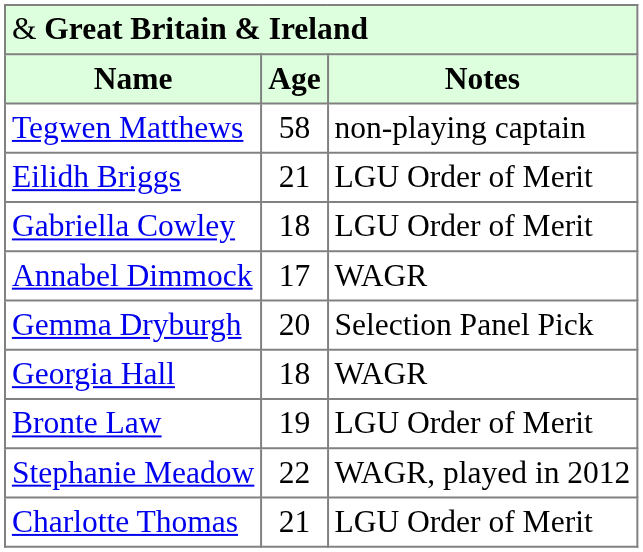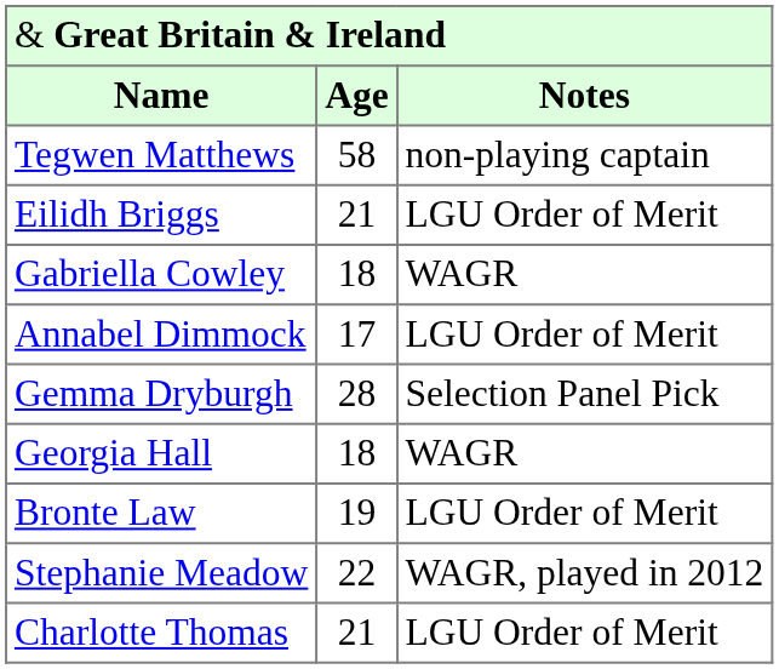 <table border="1" cellpadding="3" style="border-collapse: collapse;">
 <tr style="background:#ddffdd;">
 <td colspan=5> &  <strong>Great Britain & Ireland</strong></td>
 </tr>
 <tr style="background:#ddffdd;">
 <th>Name</th>
 <th>Age</th>
 <th>Notes</th>
 </tr>
 <tr>
 <td> <a href='#'>Tegwen Matthews</a></td>
 <td align=center>58</td>
 <td>non-playing captain</td>
 </tr>
 <tr>
 <td> <a href='#'>Eilidh Briggs</a></td>
 <td align=center>21</td>
 <td>LGU Order of Merit</td>
 </tr>
 <tr>
 <td> <a href='#'>Gabriella Cowley</a></td>
 <td align=center>18</td>
-<td>LGU Order of Merit</td>
+<td>WAGR</td>
 </tr>
 <tr>
 <td> <a href='#'>Annabel Dimmock</a></td>
 <td align=center>17</td>
-<td>WAGR</td>
+<td>LGU Order of Merit</td>
 </tr>
 <tr>
 <td> <a href='#'>Gemma Dryburgh</a></td>
-<td align=center>20</td>
+<td align=center>28</td>
 <td>Selection Panel Pick</td>
 </tr>
 <tr>
 <td> <a href='#'>Georgia Hall</a></td>
 <td align=center>18</td>
 <td>WAGR</td>
 </tr>
 <tr>
 <td> <a href='#'>Bronte Law</a></td>
 <td align=center>19</td>
 <td>LGU Order of Merit</td>
 </tr>
 <tr>
 <td> <a href='#'>Stephanie Meadow</a></td>
 <td align=center>22</td>
 <td>WAGR, played in 2012</td>
 </tr>
 <tr>
 <td> <a href='#'>Charlotte Thomas</a></td>
 <td align=center>21</td>
 <td>LGU Order of Merit</td>
 </tr>
 </table>
